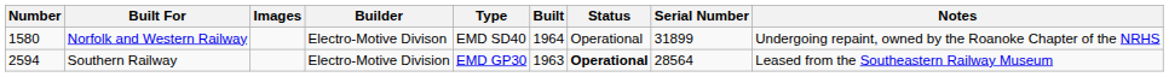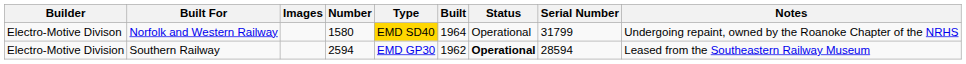 <table class="wikitable">
 <tr>
-<th>Number</th>
+<th>Builder</th>
 <th>Built For</th>
 <th>Images</th>
-<th>Builder</th>
+<th>Number</th>
 <th>Type</th>
 <th>Built</th>
 <th>Status</th>
 <th>Serial Number</th>
 <th>Notes</th>
 </tr>
 <tr>
-<td>1580</td>
+<td>Electro-Motive Divison</td>
 <td><a href='#'>Norfolk and Western Railway</a></td>
 <td></td>
-<td>Electro-Motive Divison</td>
-<td>EMD SD40</td>
+<td>1580</td>
+<td style="background: gold;">EMD SD40</td>
 <td>1964</td>
 <td>Operational</td>
-<td>31899</td>
+<td>31799</td>
 <td>Undergoing repaint, owned by the Roanoke Chapter of the <a href='#'>NRHS</a></td>
 </tr>
 <tr>
-<td>2594</td>
+<td>Electro-Motive Division</td>
 <td>Southern Railway</td>
 <td></td>
-<td>Electro-Motive Division</td>
+<td>2594</td>
 <td><a href='#'>EMD GP30</a></td>
-<td>1963</td>
+<td>1962</td>
 <td><strong>Operational</strong></td>
-<td>28564</td>
+<td>28594</td>
 <td>Leased from the <a href='#'>Southeastern Railway Museum</a></td>
 </tr>
 </table>
